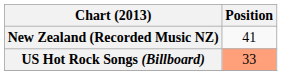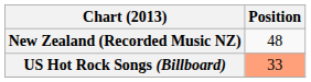 <table class="wikitable plainrowheaders sortable" style="text-align:center">
 <tr>
 <th scope="col">Chart (2013)</th>
 <th scope="col">Position</th>
 </tr>
 <tr>
 <th scope="row">New Zealand (Recorded Music NZ)</th>
-<td>41</td>
+<td>48</td>
 </tr>
 <tr>
 <th scope="row">US Hot Rock Songs <em>(Billboard)</em></th>
 <td style="background: lightsalmon;">33</td>
 </tr>
 <tr>
 </tr>
 </table>
